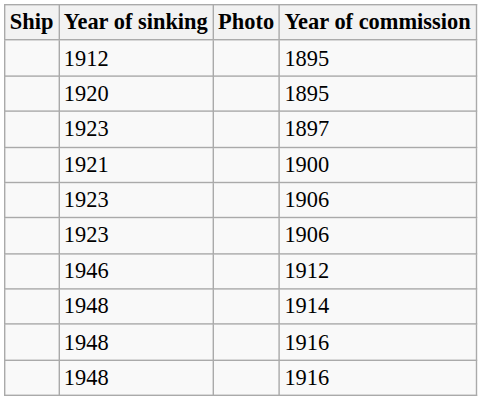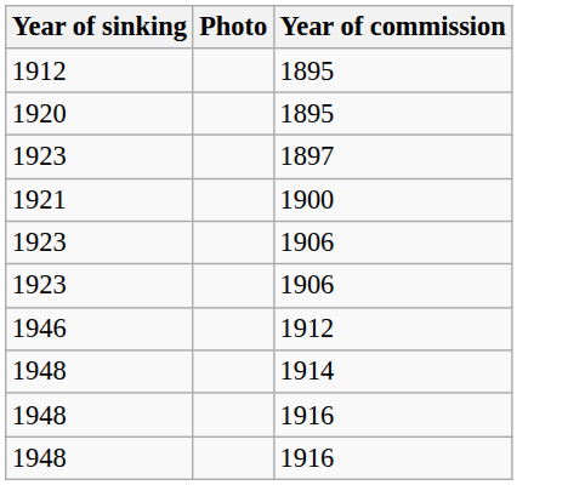 <table class="wikitable sortable">
 <tr>
-<th>Ship</th>
 <th>Year of sinking</th>
 <th>Photo</th>
 <th>Year of commission</th>
 </tr>
 <tr>
-<td></td>
 <td>1912</td>
 <td></td>
 <td>1895</td>
 </tr>
 <tr>
-<td></td>
 <td>1920</td>
 <td></td>
 <td>1895</td>
 </tr>
 <tr>
-<td></td>
 <td>1923</td>
 <td></td>
 <td>1897</td>
 </tr>
 <tr>
-<td></td>
 <td>1921</td>
 <td></td>
 <td>1900</td>
 </tr>
 <tr>
-<td></td>
 <td>1923</td>
 <td></td>
 <td>1906</td>
 </tr>
 <tr>
-<td></td>
 <td>1923</td>
 <td></td>
 <td>1906</td>
 </tr>
 <tr>
-<td></td>
 <td>1946</td>
 <td></td>
 <td>1912</td>
 </tr>
 <tr>
-<td></td>
 <td>1948</td>
 <td></td>
 <td>1914</td>
 </tr>
 <tr>
-<td></td>
 <td>1948</td>
 <td></td>
 <td>1916</td>
 </tr>
 <tr>
-<td></td>
 <td>1948</td>
 <td></td>
 <td>1916</td>
 </tr>
 </table>
